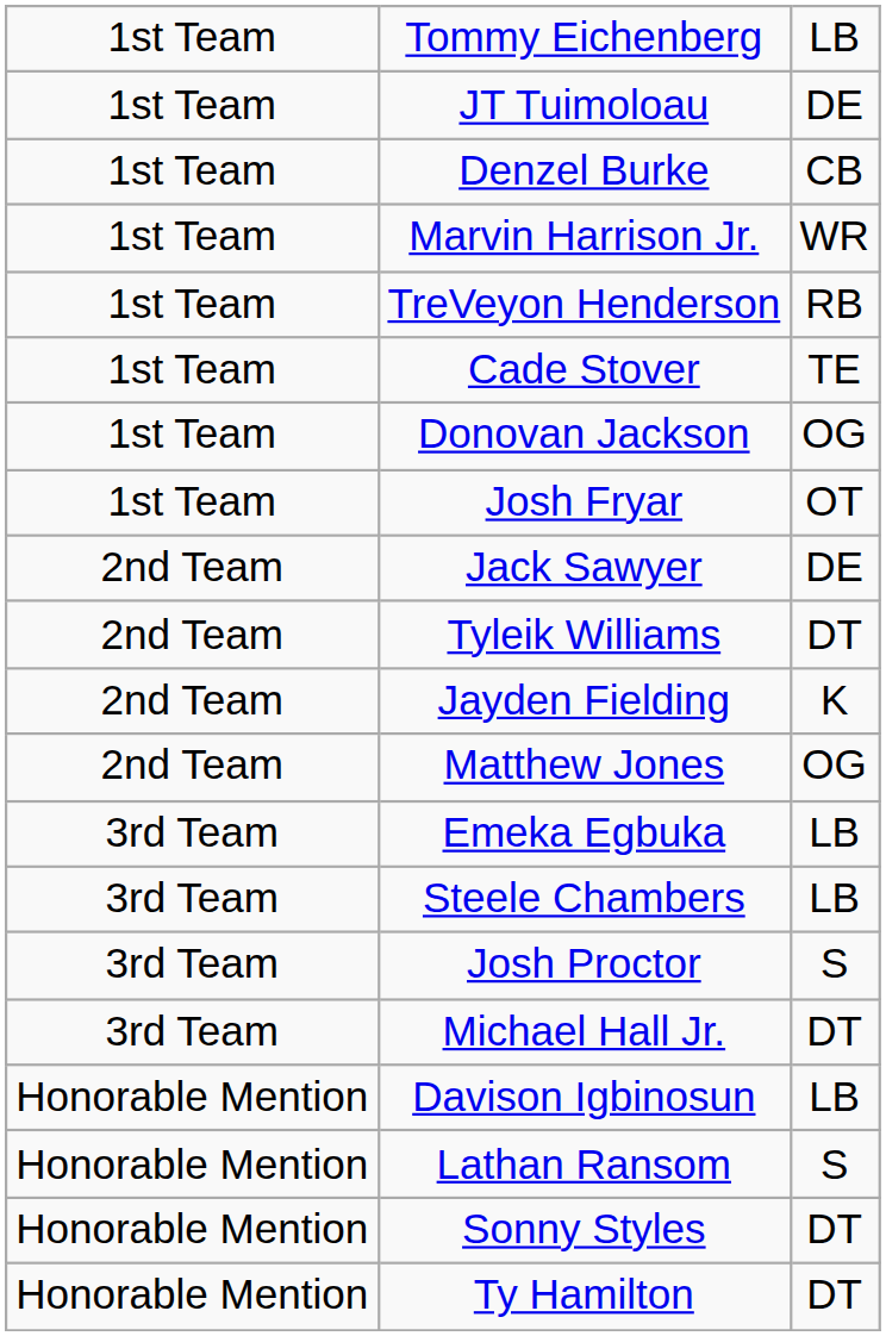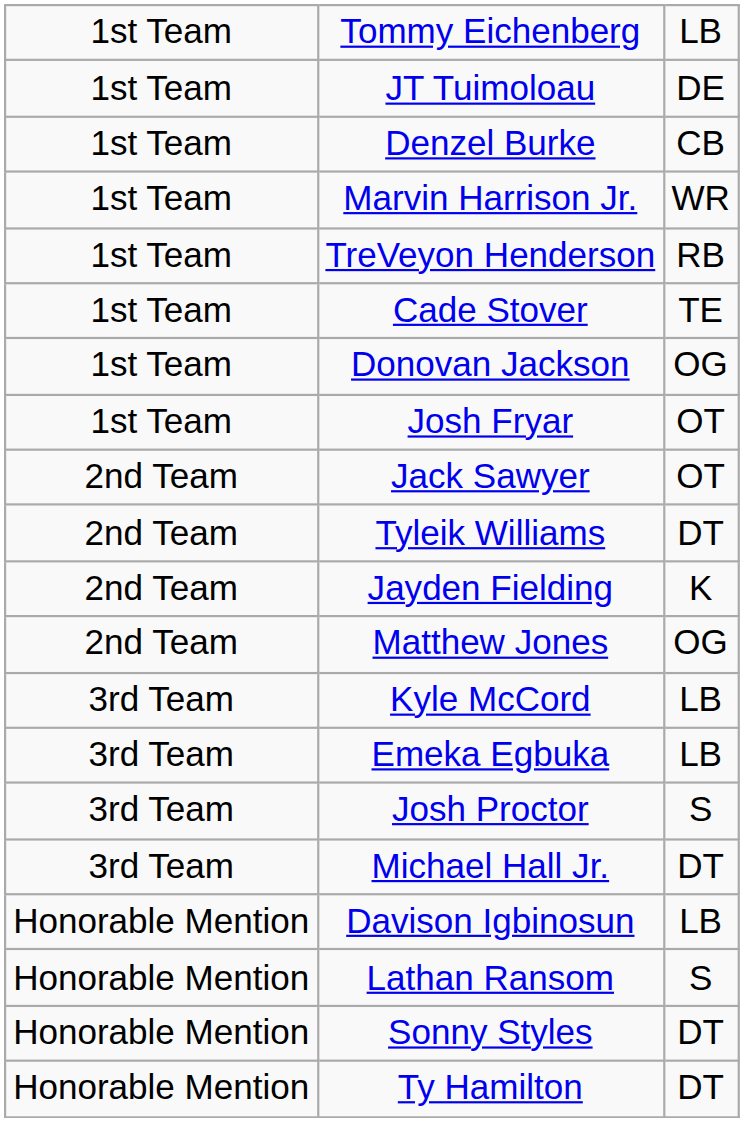 <table class="wikitable sortable sortable" style="text-align: center">
 <tr>
 <td>1st Team</td>
 <td><a href='#'>Tommy Eichenberg</a></td>
 <td>LB</td>
 </tr>
 <tr>
 <td>1st Team</td>
 <td><a href='#'>JT Tuimoloau</a></td>
 <td>DE</td>
 </tr>
 <tr>
 <td>1st Team</td>
 <td><a href='#'>Denzel Burke</a></td>
 <td>CB</td>
 </tr>
 <tr>
 <td>1st Team</td>
 <td><a href='#'>Marvin Harrison Jr.</a></td>
 <td>WR</td>
 </tr>
 <tr>
 <td>1st Team</td>
 <td><a href='#'>TreVeyon Henderson</a></td>
 <td>RB</td>
 </tr>
 <tr>
 <td>1st Team</td>
 <td><a href='#'>Cade Stover</a></td>
 <td>TE</td>
 </tr>
 <tr>
 <td>1st Team</td>
 <td><a href='#'>Donovan Jackson</a></td>
 <td>OG</td>
 </tr>
 <tr>
 <td>1st Team</td>
 <td><a href='#'>Josh Fryar</a></td>
 <td>OT</td>
 </tr>
 <tr>
 <td>2nd Team</td>
 <td><a href='#'>Jack Sawyer</a></td>
-<td>DE</td>
+<td>OT</td>
 </tr>
 <tr>
 <td>2nd Team</td>
 <td><a href='#'>Tyleik Williams</a></td>
 <td>DT</td>
 </tr>
 <tr>
 <td>2nd Team</td>
 <td><a href='#'>Jayden Fielding</a></td>
 <td>K</td>
 </tr>
 <tr>
 <td>2nd Team</td>
 <td><a href='#'>Matthew Jones</a></td>
 <td>OG</td>
 </tr>
 <tr>
 <td>3rd Team</td>
-<td><a href='#'>Emeka Egbuka</a></td>
+<td><a href='#'>Kyle McCord</a></td>
 <td>LB</td>
 </tr>
 <tr>
 <td>3rd Team</td>
-<td><a href='#'>Steele Chambers</a></td>
+<td><a href='#'>Emeka Egbuka</a></td>
 <td>LB</td>
 </tr>
 <tr>
 <td>3rd Team</td>
 <td><a href='#'>Josh Proctor</a></td>
 <td>S</td>
 </tr>
 <tr>
 <td>3rd Team</td>
 <td><a href='#'>Michael Hall Jr.</a></td>
 <td>DT</td>
 </tr>
 <tr>
 <td>Honorable Mention</td>
 <td><a href='#'>Davison Igbinosun</a></td>
 <td>LB</td>
 </tr>
 <tr>
 <td>Honorable Mention</td>
 <td><a href='#'>Lathan Ransom</a></td>
 <td>S</td>
 </tr>
 <tr>
 <td>Honorable Mention</td>
 <td><a href='#'>Sonny Styles</a></td>
 <td>DT</td>
 </tr>
 <tr>
 <td>Honorable Mention</td>
 <td><a href='#'>Ty Hamilton</a></td>
 <td>DT</td>
 </tr>
 <tr>
 </tr>
 </table>
